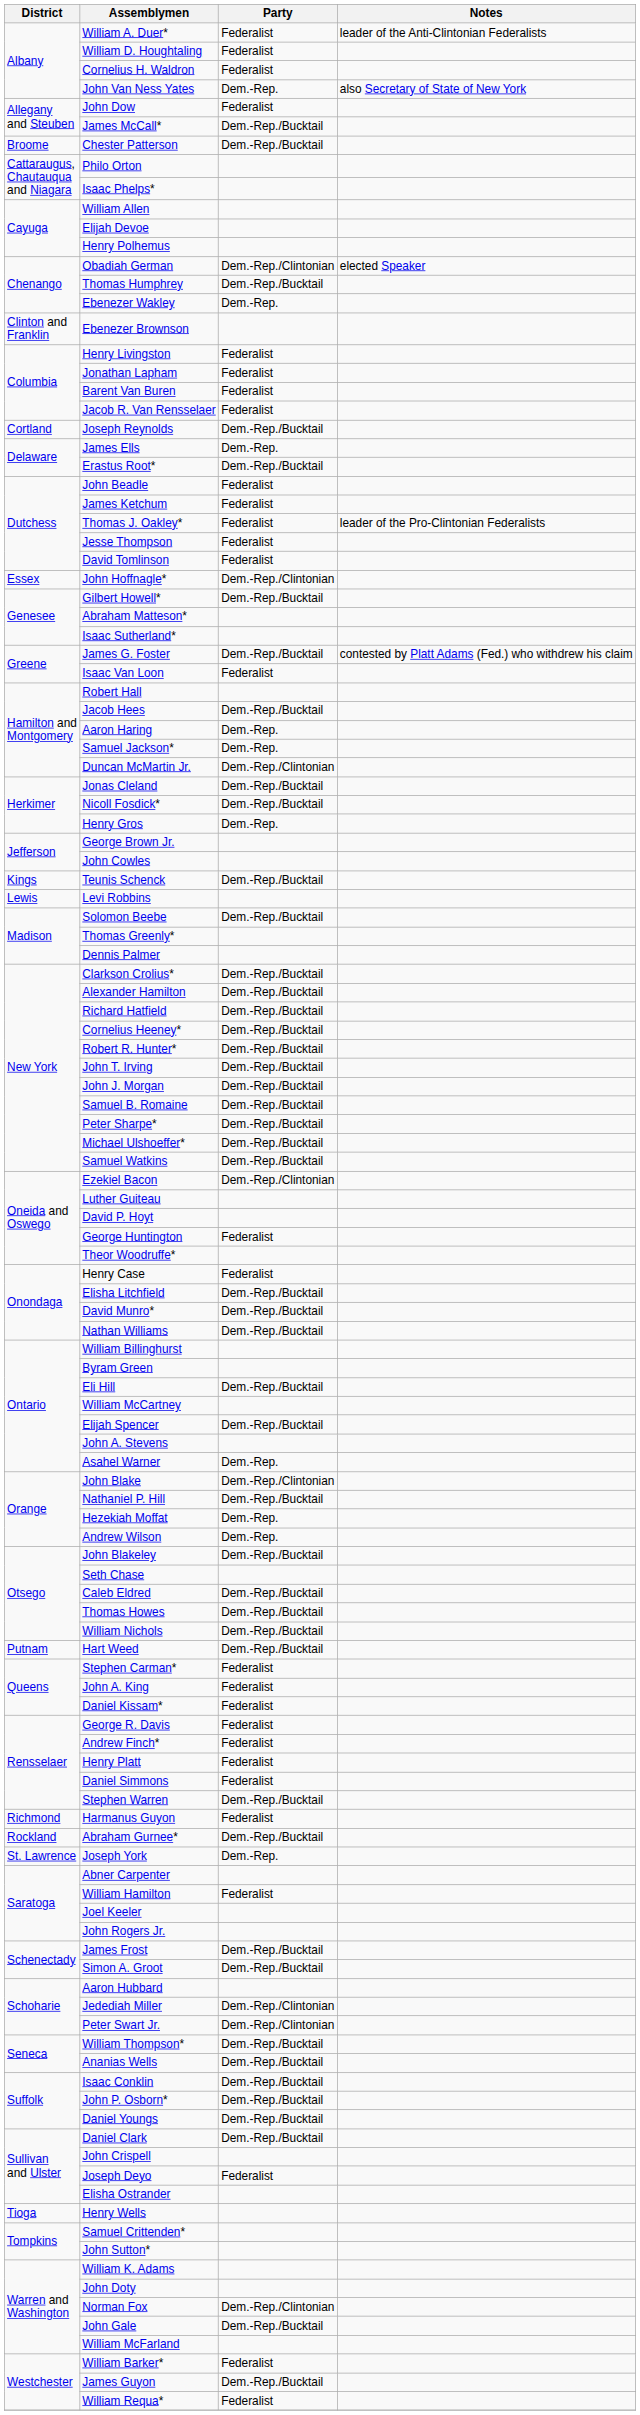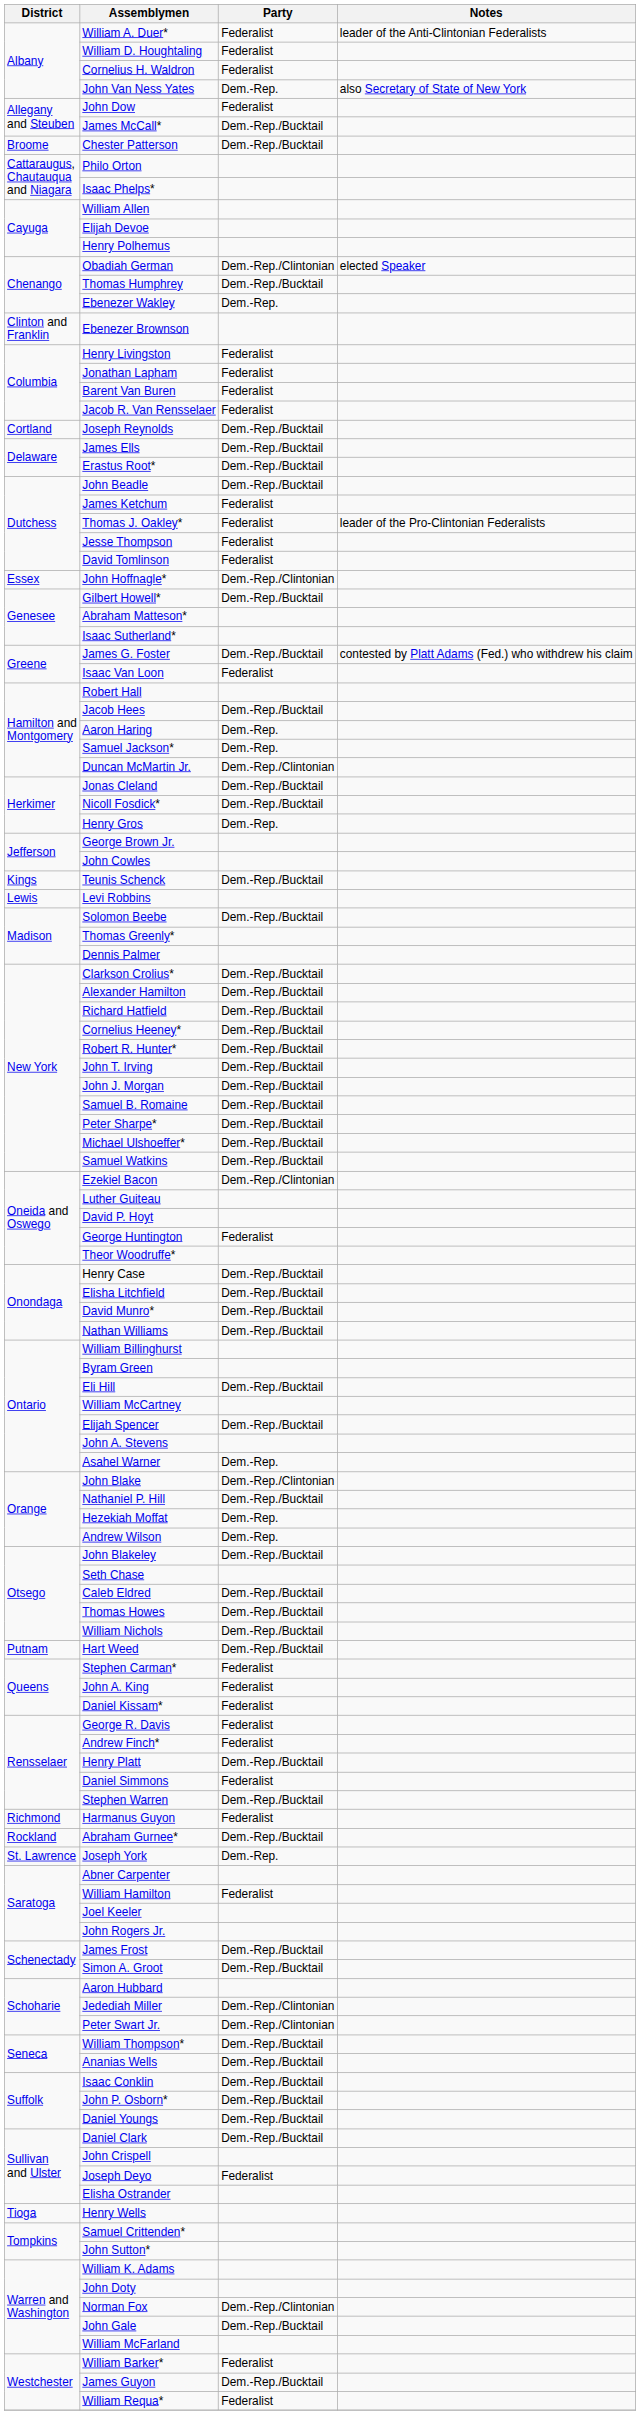 <table class=wikitable>
 <tr>
 <th>District</th>
 <th>Assemblymen</th>
 <th>Party</th>
 <th>Notes</th>
 </tr>
 <tr>
 <td rowspan="4"><a href='#'>Albany</a></td>
 <td><a href='#'>William A. Duer</a>*</td>
 <td>Federalist</td>
 <td>leader of the Anti-Clintonian Federalists</td>
 </tr>
 <tr>
 <td><a href='#'>William D. Houghtaling</a></td>
 <td>Federalist</td>
 <td></td>
 </tr>
 <tr>
 <td><a href='#'>Cornelius H. Waldron</a></td>
 <td>Federalist</td>
 <td></td>
 </tr>
 <tr>
 <td><a href='#'>John Van Ness Yates</a></td>
 <td>Dem.-Rep.</td>
 <td>also <a href='#'>Secretary of State of New York</a></td>
 </tr>
 <tr>
 <td rowspan="2"><a href='#'>Allegany</a> <br>and <a href='#'>Steuben</a></td>
 <td><a href='#'>John Dow</a></td>
 <td>Federalist</td>
 <td></td>
 </tr>
 <tr>
 <td><a href='#'>James McCall</a>*</td>
 <td>Dem.-Rep./Bucktail</td>
 <td></td>
 </tr>
 <tr>
 <td><a href='#'>Broome</a></td>
 <td><a href='#'>Chester Patterson</a></td>
 <td>Dem.-Rep./Bucktail</td>
 <td></td>
 </tr>
 <tr>
 <td rowspan="2"><a href='#'>Cattaraugus</a>, <br><a href='#'>Chautauqua</a> <br>and <a href='#'>Niagara</a></td>
 <td><a href='#'>Philo Orton</a></td>
 <td></td>
 <td></td>
 </tr>
 <tr>
 <td><a href='#'>Isaac Phelps</a>*</td>
 <td></td>
 <td></td>
 </tr>
 <tr>
 <td rowspan="3"><a href='#'>Cayuga</a></td>
 <td><a href='#'>William Allen</a></td>
 <td></td>
 <td></td>
 </tr>
 <tr>
 <td><a href='#'>Elijah Devoe</a></td>
 <td></td>
 <td></td>
 </tr>
 <tr>
 <td><a href='#'>Henry Polhemus</a></td>
 <td></td>
 <td></td>
 </tr>
 <tr>
 <td rowspan="3"><a href='#'>Chenango</a></td>
 <td><a href='#'>Obadiah German</a></td>
 <td>Dem.-Rep./Clintonian</td>
 <td>elected <a href='#'>Speaker</a></td>
 </tr>
 <tr>
 <td><a href='#'>Thomas Humphrey</a></td>
 <td>Dem.-Rep./Bucktail</td>
 <td></td>
 </tr>
 <tr>
 <td><a href='#'>Ebenezer Wakley</a></td>
 <td>Dem.-Rep.</td>
 <td></td>
 </tr>
 <tr>
 <td><a href='#'>Clinton</a> and <br><a href='#'>Franklin</a></td>
 <td><a href='#'>Ebenezer Brownson</a></td>
 <td></td>
 <td></td>
 </tr>
 <tr>
 <td rowspan="4"><a href='#'>Columbia</a></td>
 <td><a href='#'>Henry Livingston</a></td>
 <td>Federalist</td>
 <td></td>
 </tr>
 <tr>
 <td><a href='#'>Jonathan Lapham</a></td>
 <td>Federalist</td>
 <td></td>
 </tr>
 <tr>
 <td><a href='#'>Barent Van Buren</a></td>
 <td>Federalist</td>
 <td></td>
 </tr>
 <tr>
 <td><a href='#'>Jacob R. Van Rensselaer</a></td>
 <td>Federalist</td>
 <td></td>
 </tr>
 <tr>
 <td><a href='#'>Cortland</a></td>
 <td><a href='#'>Joseph Reynolds</a></td>
 <td>Dem.-Rep./Bucktail</td>
 <td></td>
 </tr>
 <tr>
 <td rowspan="2"><a href='#'>Delaware</a></td>
 <td><a href='#'>James Ells</a></td>
-<td>Dem.-Rep.</td>
+<td>Dem.-Rep./Bucktail</td>
 <td></td>
 </tr>
 <tr>
 <td><a href='#'>Erastus Root</a>*</td>
 <td>Dem.-Rep./Bucktail</td>
 <td></td>
 </tr>
 <tr>
 <td rowspan="5"><a href='#'>Dutchess</a></td>
 <td><a href='#'>John Beadle</a></td>
-<td>Federalist</td>
+<td>Dem.-Rep./Bucktail</td>
 <td></td>
 </tr>
 <tr>
 <td><a href='#'>James Ketchum</a></td>
 <td>Federalist</td>
 <td></td>
 </tr>
 <tr>
 <td><a href='#'>Thomas J. Oakley</a>*</td>
 <td>Federalist</td>
 <td>leader of the Pro-Clintonian Federalists</td>
 </tr>
 <tr>
 <td><a href='#'>Jesse Thompson</a></td>
 <td>Federalist</td>
 <td></td>
 </tr>
 <tr>
 <td><a href='#'>David Tomlinson</a></td>
 <td>Federalist</td>
 <td></td>
 </tr>
 <tr>
 <td><a href='#'>Essex</a></td>
 <td><a href='#'>John Hoffnagle</a>*</td>
 <td>Dem.-Rep./Clintonian</td>
 <td></td>
 </tr>
 <tr>
 <td rowspan="3"><a href='#'>Genesee</a></td>
 <td><a href='#'>Gilbert Howell</a>*</td>
 <td>Dem.-Rep./Bucktail</td>
 <td></td>
 </tr>
 <tr>
 <td><a href='#'>Abraham Matteson</a>*</td>
 <td></td>
 <td></td>
 </tr>
 <tr>
 <td><a href='#'>Isaac Sutherland</a>*</td>
 <td></td>
 <td></td>
 </tr>
 <tr>
 <td rowspan="2"><a href='#'>Greene</a></td>
 <td><a href='#'>James G. Foster</a></td>
 <td>Dem.-Rep./Bucktail</td>
 <td>contested by <a href='#'>Platt Adams</a> (Fed.) who withdrew his claim</td>
 </tr>
 <tr>
 <td><a href='#'>Isaac Van Loon</a></td>
 <td>Federalist</td>
 <td></td>
 </tr>
 <tr>
 <td rowspan="5"><a href='#'>Hamilton</a> and <br><a href='#'>Montgomery</a></td>
 <td><a href='#'>Robert Hall</a></td>
 <td></td>
 <td></td>
 </tr>
 <tr>
 <td><a href='#'>Jacob Hees</a></td>
 <td>Dem.-Rep./Bucktail</td>
 <td></td>
 </tr>
 <tr>
 <td><a href='#'>Aaron Haring</a></td>
 <td>Dem.-Rep.</td>
 <td></td>
 </tr>
 <tr>
 <td><a href='#'>Samuel Jackson</a>*</td>
 <td>Dem.-Rep.</td>
 <td></td>
 </tr>
 <tr>
 <td><a href='#'>Duncan McMartin Jr.</a></td>
 <td>Dem.-Rep./Clintonian</td>
 <td></td>
 </tr>
 <tr>
 <td rowspan="3"><a href='#'>Herkimer</a></td>
 <td><a href='#'>Jonas Cleland</a></td>
 <td>Dem.-Rep./Bucktail</td>
 <td></td>
 </tr>
 <tr>
 <td><a href='#'>Nicoll Fosdick</a>*</td>
 <td>Dem.-Rep./Bucktail</td>
 <td></td>
 </tr>
 <tr>
 <td><a href='#'>Henry Gros</a></td>
 <td>Dem.-Rep.</td>
 <td></td>
 </tr>
 <tr>
 <td rowspan="2"><a href='#'>Jefferson</a></td>
 <td><a href='#'>George Brown Jr.</a></td>
 <td></td>
 <td></td>
 </tr>
 <tr>
 <td><a href='#'>John Cowles</a></td>
 <td></td>
 <td></td>
 </tr>
 <tr>
 <td><a href='#'>Kings</a></td>
 <td><a href='#'>Teunis Schenck</a></td>
 <td>Dem.-Rep./Bucktail</td>
 <td></td>
 </tr>
 <tr>
 <td><a href='#'>Lewis</a></td>
 <td><a href='#'>Levi Robbins</a></td>
 <td></td>
 <td></td>
 </tr>
 <tr>
 <td rowspan="3"><a href='#'>Madison</a></td>
 <td><a href='#'>Solomon Beebe</a></td>
 <td>Dem.-Rep./Bucktail</td>
 <td></td>
 </tr>
 <tr>
 <td><a href='#'>Thomas Greenly</a>*</td>
 <td></td>
 <td></td>
 </tr>
 <tr>
 <td><a href='#'>Dennis Palmer</a></td>
 <td></td>
 <td></td>
 </tr>
 <tr>
 <td rowspan="11"><a href='#'>New York</a></td>
 <td><a href='#'>Clarkson Crolius</a>*</td>
 <td>Dem.-Rep./Bucktail</td>
 <td></td>
 </tr>
 <tr>
 <td><a href='#'>Alexander Hamilton</a></td>
 <td>Dem.-Rep./Bucktail</td>
 <td></td>
 </tr>
 <tr>
 <td><a href='#'>Richard Hatfield</a></td>
 <td>Dem.-Rep./Bucktail</td>
 <td></td>
 </tr>
 <tr>
 <td><a href='#'>Cornelius Heeney</a>*</td>
 <td>Dem.-Rep./Bucktail</td>
 <td></td>
 </tr>
 <tr>
 <td><a href='#'>Robert R. Hunter</a>*</td>
 <td>Dem.-Rep./Bucktail</td>
 <td></td>
 </tr>
 <tr>
 <td><a href='#'>John T. Irving</a></td>
 <td>Dem.-Rep./Bucktail</td>
 <td></td>
 </tr>
 <tr>
 <td><a href='#'>John J. Morgan</a></td>
 <td>Dem.-Rep./Bucktail</td>
 <td></td>
 </tr>
 <tr>
 <td><a href='#'>Samuel B. Romaine</a></td>
 <td>Dem.-Rep./Bucktail</td>
 <td></td>
 </tr>
 <tr>
 <td><a href='#'>Peter Sharpe</a>*</td>
 <td>Dem.-Rep./Bucktail</td>
 <td></td>
 </tr>
 <tr>
 <td><a href='#'>Michael Ulshoeffer</a>*</td>
 <td>Dem.-Rep./Bucktail</td>
 <td></td>
 </tr>
 <tr>
 <td><a href='#'>Samuel Watkins</a></td>
 <td>Dem.-Rep./Bucktail</td>
 <td></td>
 </tr>
 <tr>
 <td rowspan="5"><a href='#'>Oneida</a> and <br><a href='#'>Oswego</a></td>
 <td><a href='#'>Ezekiel Bacon</a></td>
 <td>Dem.-Rep./Clintonian</td>
 <td></td>
 </tr>
 <tr>
 <td><a href='#'>Luther Guiteau</a></td>
 <td></td>
 <td></td>
 </tr>
 <tr>
 <td><a href='#'>David P. Hoyt</a></td>
 <td></td>
 <td></td>
 </tr>
 <tr>
 <td><a href='#'>George Huntington</a></td>
 <td>Federalist</td>
 <td></td>
 </tr>
 <tr>
 <td><a href='#'>Theor Woodruffe</a>*</td>
 <td></td>
 <td></td>
 </tr>
 <tr>
 <td rowspan="4"><a href='#'>Onondaga</a></td>
 <td>Henry Case</td>
-<td>Federalist</td>
+<td>Dem.-Rep./Bucktail</td>
 <td></td>
 </tr>
 <tr>
 <td><a href='#'>Elisha Litchfield</a></td>
 <td>Dem.-Rep./Bucktail</td>
 <td></td>
 </tr>
 <tr>
 <td><a href='#'>David Munro</a>*</td>
 <td>Dem.-Rep./Bucktail</td>
 <td></td>
 </tr>
 <tr>
 <td><a href='#'>Nathan Williams</a></td>
 <td>Dem.-Rep./Bucktail</td>
 <td></td>
 </tr>
 <tr>
 <td rowspan="7"><a href='#'>Ontario</a></td>
 <td><a href='#'>William Billinghurst</a></td>
 <td></td>
 <td></td>
 </tr>
 <tr>
 <td><a href='#'>Byram Green</a></td>
 <td></td>
 <td></td>
 </tr>
 <tr>
 <td><a href='#'>Eli Hill</a></td>
 <td>Dem.-Rep./Bucktail</td>
 <td></td>
 </tr>
 <tr>
 <td><a href='#'>William McCartney</a></td>
 <td></td>
 <td></td>
 </tr>
 <tr>
 <td><a href='#'>Elijah Spencer</a></td>
 <td>Dem.-Rep./Bucktail</td>
 <td></td>
 </tr>
 <tr>
 <td><a href='#'>John A. Stevens</a></td>
 <td></td>
 <td></td>
 </tr>
 <tr>
 <td><a href='#'>Asahel Warner</a></td>
 <td>Dem.-Rep.</td>
 <td></td>
 </tr>
 <tr>
 <td rowspan="4"><a href='#'>Orange</a></td>
 <td><a href='#'>John Blake</a></td>
 <td>Dem.-Rep./Clintonian</td>
 <td></td>
 </tr>
 <tr>
 <td><a href='#'>Nathaniel P. Hill</a></td>
 <td>Dem.-Rep./Bucktail</td>
 <td></td>
 </tr>
 <tr>
 <td><a href='#'>Hezekiah Moffat</a></td>
 <td>Dem.-Rep.</td>
 <td></td>
 </tr>
 <tr>
 <td><a href='#'>Andrew Wilson</a></td>
 <td>Dem.-Rep.</td>
 <td></td>
 </tr>
 <tr>
 <td rowspan="5"><a href='#'>Otsego</a></td>
 <td><a href='#'>John Blakeley</a></td>
 <td>Dem.-Rep./Bucktail</td>
 <td></td>
 </tr>
 <tr>
 <td><a href='#'>Seth Chase</a></td>
 <td></td>
 <td></td>
 </tr>
 <tr>
 <td><a href='#'>Caleb Eldred</a></td>
 <td>Dem.-Rep./Bucktail</td>
 <td></td>
 </tr>
 <tr>
 <td><a href='#'>Thomas Howes</a></td>
 <td>Dem.-Rep./Bucktail</td>
 <td></td>
 </tr>
 <tr>
 <td><a href='#'>William Nichols</a></td>
 <td>Dem.-Rep./Bucktail</td>
 <td></td>
 </tr>
 <tr>
 <td><a href='#'>Putnam</a></td>
 <td><a href='#'>Hart Weed</a></td>
 <td>Dem.-Rep./Bucktail</td>
 <td></td>
 </tr>
 <tr>
 <td rowspan="3"><a href='#'>Queens</a></td>
 <td><a href='#'>Stephen Carman</a>*</td>
 <td>Federalist</td>
 <td></td>
 </tr>
 <tr>
 <td><a href='#'>John A. King</a></td>
 <td>Federalist</td>
 <td></td>
 </tr>
 <tr>
 <td><a href='#'>Daniel Kissam</a>*</td>
 <td>Federalist</td>
 <td></td>
 </tr>
 <tr>
 <td rowspan="5"><a href='#'>Rensselaer</a></td>
 <td><a href='#'>George R. Davis</a></td>
 <td>Federalist</td>
 <td></td>
 </tr>
 <tr>
 <td><a href='#'>Andrew Finch</a>*</td>
 <td>Federalist</td>
 <td></td>
 </tr>
 <tr>
 <td><a href='#'>Henry Platt</a></td>
-<td>Federalist</td>
+<td>Dem.-Rep./Bucktail</td>
 <td></td>
 </tr>
 <tr>
 <td><a href='#'>Daniel Simmons</a></td>
 <td>Federalist</td>
 <td></td>
 </tr>
 <tr>
 <td><a href='#'>Stephen Warren</a></td>
 <td>Dem.-Rep./Bucktail</td>
 <td></td>
 </tr>
 <tr>
 <td><a href='#'>Richmond</a></td>
 <td><a href='#'>Harmanus Guyon</a></td>
 <td>Federalist</td>
 <td></td>
 </tr>
 <tr>
 <td><a href='#'>Rockland</a></td>
 <td><a href='#'>Abraham Gurnee</a>*</td>
 <td>Dem.-Rep./Bucktail</td>
 <td></td>
 </tr>
 <tr>
 <td><a href='#'>St. Lawrence</a></td>
 <td><a href='#'>Joseph York</a></td>
 <td>Dem.-Rep.</td>
 <td></td>
 </tr>
 <tr>
 <td rowspan="4"><a href='#'>Saratoga</a></td>
 <td><a href='#'>Abner Carpenter</a></td>
 <td></td>
 <td></td>
 </tr>
 <tr>
 <td><a href='#'>William Hamilton</a></td>
 <td>Federalist</td>
 <td></td>
 </tr>
 <tr>
 <td><a href='#'>Joel Keeler</a></td>
 <td></td>
 <td></td>
 </tr>
 <tr>
 <td><a href='#'>John Rogers Jr.</a></td>
 <td></td>
 <td></td>
 </tr>
 <tr>
 <td rowspan="2"><a href='#'>Schenectady</a></td>
 <td><a href='#'>James Frost</a></td>
 <td>Dem.-Rep./Bucktail</td>
 <td></td>
 </tr>
 <tr>
 <td><a href='#'>Simon A. Groot</a></td>
 <td>Dem.-Rep./Bucktail</td>
 <td></td>
 </tr>
 <tr>
 <td rowspan="3"><a href='#'>Schoharie</a></td>
 <td><a href='#'>Aaron Hubbard</a></td>
 <td></td>
 <td></td>
 </tr>
 <tr>
 <td><a href='#'>Jedediah Miller</a></td>
 <td>Dem.-Rep./Clintonian</td>
 <td></td>
 </tr>
 <tr>
 <td><a href='#'>Peter Swart Jr.</a></td>
 <td>Dem.-Rep./Clintonian</td>
 <td></td>
 </tr>
 <tr>
 <td rowspan="2"><a href='#'>Seneca</a></td>
 <td><a href='#'>William Thompson</a>*</td>
 <td>Dem.-Rep./Bucktail</td>
 <td></td>
 </tr>
 <tr>
 <td><a href='#'>Ananias Wells</a></td>
 <td>Dem.-Rep./Bucktail</td>
 <td></td>
 </tr>
 <tr>
 <td rowspan="3"><a href='#'>Suffolk</a></td>
 <td><a href='#'>Isaac Conklin</a></td>
 <td>Dem.-Rep./Bucktail</td>
 <td></td>
 </tr>
 <tr>
 <td><a href='#'>John P. Osborn</a>*</td>
 <td>Dem.-Rep./Bucktail</td>
 <td></td>
 </tr>
 <tr>
 <td><a href='#'>Daniel Youngs</a></td>
 <td>Dem.-Rep./Bucktail</td>
 <td></td>
 </tr>
 <tr>
 <td rowspan="4"><a href='#'>Sullivan</a> <br>and <a href='#'>Ulster</a></td>
 <td><a href='#'>Daniel Clark</a></td>
 <td>Dem.-Rep./Bucktail</td>
 <td></td>
 </tr>
 <tr>
 <td><a href='#'>John Crispell</a></td>
 <td></td>
 <td></td>
 </tr>
 <tr>
 <td><a href='#'>Joseph Deyo</a></td>
 <td>Federalist</td>
 <td></td>
 </tr>
 <tr>
 <td><a href='#'>Elisha Ostrander</a></td>
 <td></td>
 <td></td>
 </tr>
 <tr>
 <td><a href='#'>Tioga</a></td>
 <td><a href='#'>Henry Wells</a></td>
 <td></td>
 <td></td>
 </tr>
 <tr>
 <td rowspan="2"><a href='#'>Tompkins</a></td>
 <td><a href='#'>Samuel Crittenden</a>*</td>
 <td></td>
 <td></td>
 </tr>
 <tr>
 <td><a href='#'>John Sutton</a>*</td>
 <td></td>
 <td></td>
 </tr>
 <tr>
 <td rowspan="5"><a href='#'>Warren</a> and <br><a href='#'>Washington</a></td>
 <td><a href='#'>William K. Adams</a></td>
 <td></td>
 <td></td>
 </tr>
 <tr>
 <td><a href='#'>John Doty</a></td>
 <td></td>
 <td></td>
 </tr>
 <tr>
 <td><a href='#'>Norman Fox</a></td>
 <td>Dem.-Rep./Clintonian</td>
 <td></td>
 </tr>
 <tr>
 <td><a href='#'>John Gale</a></td>
 <td>Dem.-Rep./Bucktail</td>
 <td></td>
 </tr>
 <tr>
 <td><a href='#'>William McFarland</a></td>
 <td></td>
 <td></td>
 </tr>
 <tr>
 <td rowspan="3"><a href='#'>Westchester</a></td>
 <td><a href='#'>William Barker</a>*</td>
 <td>Federalist</td>
 <td></td>
 </tr>
 <tr>
 <td><a href='#'>James Guyon</a></td>
 <td>Dem.-Rep./Bucktail</td>
 <td></td>
 </tr>
 <tr>
 <td><a href='#'>William Requa</a>*</td>
 <td>Federalist</td>
 <td></td>
 </tr>
 <tr>
 </tr>
 </table>
